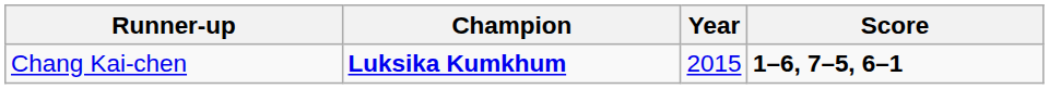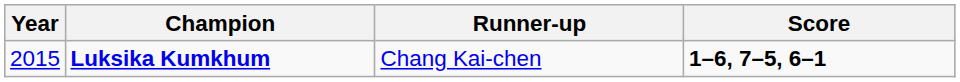 <table class="wikitable" style="font-size:90%">
 <tr>
+<th>Year</th>
+<th width="200">Champion</th>
 <th width="200">Runner-up</th>
-<th width="200">Champion</th>
-<th>Year</th>
 <th width="175">Score</th>
 </tr>
 <tr>
+<td><a href='#'>2015</a></td>
+<td> <strong><a href='#'>Luksika Kumkhum</a></strong></td>
 <td> <a href='#'>Chang Kai-chen</a></td>
-<td> <strong><a href='#'>Luksika Kumkhum</a></strong></td>
-<td><a href='#'>2015</a></td>
 <td><strong>1–6, 7–5, 6–1</strong></td>
 </tr>
 </table>
